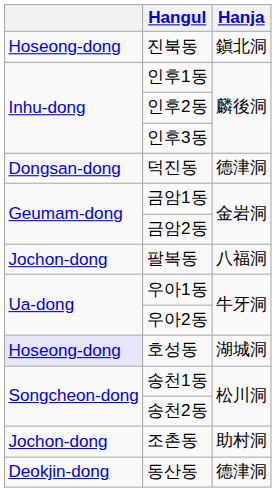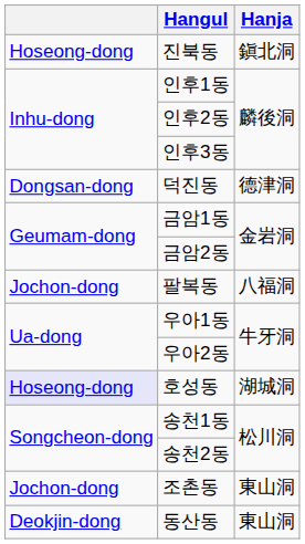 <table class="wikitable">
 <tr>
 <th></th>
 <th><a href='#'>Hangul</a></th>
 <th><a href='#'>Hanja</a></th>
 </tr>
 <tr>
 <td><a href='#'>Hoseong-dong</a></td>
 <td>진북동</td>
 <td>鎭北洞</td>
 </tr>
 <tr>
 <td rowspan=3><a href='#'>Inhu-dong</a></td>
 <td>인후1동</td>
 <td rowspan=3>麟後洞</td>
 </tr>
 <tr>
 <td>인후2동</td>
 </tr>
 <tr>
 <td>인후3동</td>
 </tr>
 <tr>
 <td><a href='#'>Dongsan-dong</a></td>
 <td>덕진동</td>
 <td>德津洞</td>
 </tr>
 <tr>
 <td rowspan=2><a href='#'>Geumam-dong</a></td>
 <td>금암1동</td>
 <td rowspan=2>金岩洞</td>
 </tr>
 <tr>
 <td>금암2동</td>
 </tr>
 <tr>
 <td><a href='#'>Jochon-dong</a></td>
 <td>팔복동</td>
 <td>八福洞</td>
 </tr>
 <tr>
 <td rowspan=2><a href='#'>Ua-dong</a></td>
 <td>우아1동</td>
 <td rowspan=2>牛牙洞</td>
 </tr>
 <tr>
 <td>우아2동</td>
 </tr>
 <tr>
 <td style="background: lavender;"><a href='#'>Hoseong-dong</a></td>
 <td>호성동</td>
 <td>湖城洞</td>
 </tr>
 <tr>
 <td rowspan=2><a href='#'>Songcheon-dong</a></td>
 <td>송천1동</td>
 <td rowspan=2>松川洞</td>
 </tr>
 <tr>
 <td>송천2동</td>
 </tr>
 <tr>
 <td><a href='#'>Jochon-dong</a></td>
 <td>조촌동</td>
-<td>助村洞</td>
+<td>東山洞</td>
 </tr>
 <tr>
 <td><a href='#'>Deokjin-dong</a></td>
 <td>동산동</td>
-<td>德津洞</td>
+<td>東山洞</td>
 </tr>
 </table>
